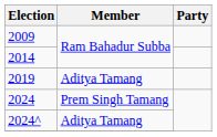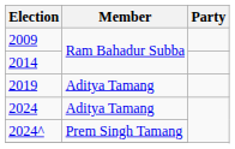 <table class="wikitable sortable">
 <tr>
 <th>Election</th>
 <th>Member</th>
 <th colspan=2>Party</th>
 </tr>
 <tr>
 <td><a href='#'>2009</a></td>
 <td rowspan=2><a href='#'>Ram Bahadur Subba</a></td>
 <td></td>
 </tr>
 <tr>
 <td><a href='#'>2014</a></td>
 </tr>
 <tr>
 <td><a href='#'>2019</a></td>
 <td><a href='#'>Aditya Tamang</a></td>
 <td></td>
 </tr>
 <tr>
 <td><a href='#'>2024</a></td>
-<td><a href='#'>Prem Singh Tamang</a></td>
+<td><a href='#'>Aditya Tamang</a></td>
 </tr>
 <tr>
 <td><a href='#'>2024^</a></td>
-<td><a href='#'>Aditya Tamang</a></td>
+<td><a href='#'>Prem Singh Tamang</a></td>
 </tr>
 <tr>
 </tr>
 </table>
